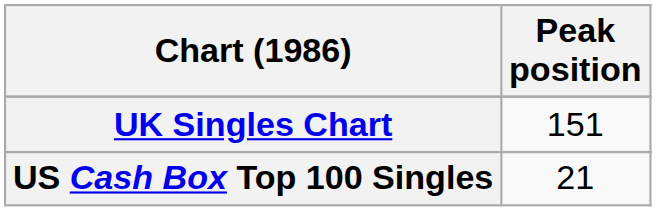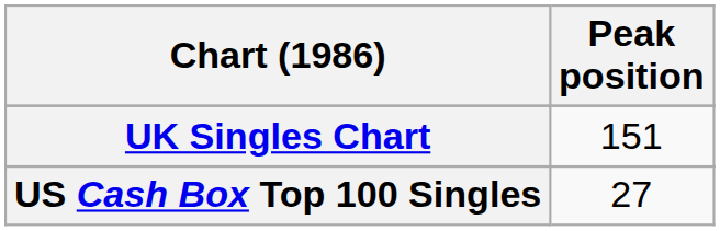 <table class="wikitable sortable plainrowheaders" style="text-align:center">
 <tr>
 <th>Chart (1986)</th>
 <th>Peak<br>position</th>
 </tr>
 <tr>
 </tr>
 <tr>
 <th scope="row"><a href='#'>UK Singles Chart</a></th>
 <td style="text-align:center;">151</td>
 </tr>
 <tr>
 </tr>
 <tr>
 </tr>
 <tr>
 <th scope="row">US <em><a href='#'>Cash Box</a></em> Top 100 Singles</th>
-<td style="text-align:center;">21</td>
+<td style="text-align:center;">27</td>
 </tr>
 </table>
